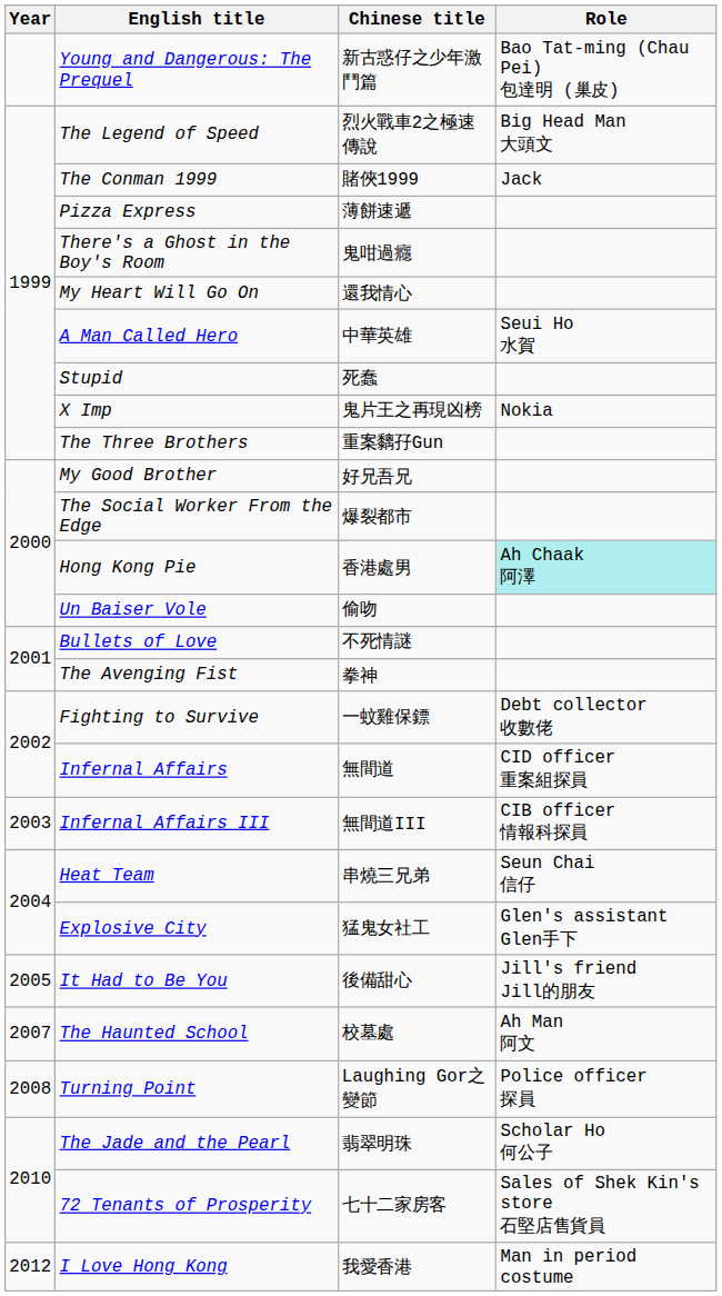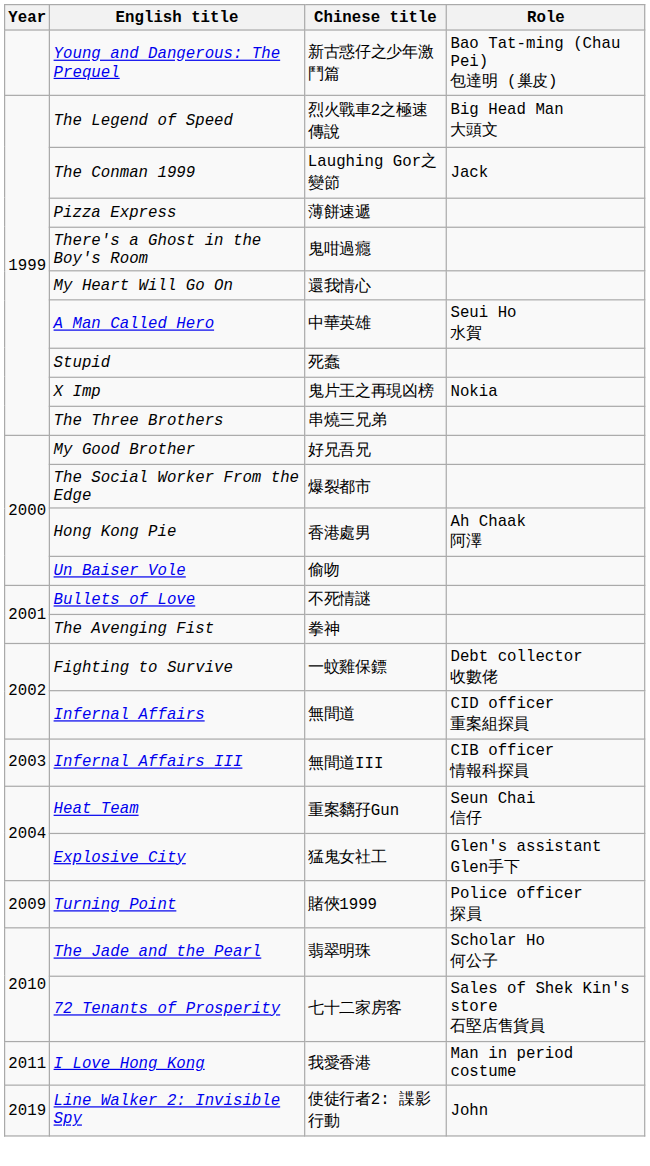 <table class="wikitable sortable" width=60%>
 <tr>
 <th>Year</th>
 <th>English title</th>
 <th>Chinese title</th>
 <th>Role</th>
 </tr>
 <tr>
 <td 1998></td>
 <td><em><a href='#'>Young and Dangerous: The Prequel</a></em></td>
 <td>新古惑仔之少年激鬥篇</td>
 <td>Bao Tat-ming (Chau Pei) <br> 包達明 (巢皮)</td>
 </tr>
 <tr>
 <td rowspan=9>1999</td>
 <td><em>The Legend of Speed</em></td>
 <td>烈火戰車2之極速傳說</td>
 <td>Big Head Man <br> 大頭文</td>
 </tr>
 <tr>
 <td><em>The Conman 1999</em></td>
-<td>賭俠1999</td>
+<td>Laughing Gor之變節</td>
 <td>Jack</td>
 </tr>
 <tr>
 <td><em>Pizza Express</em></td>
 <td>薄餅速遞</td>
 <td></td>
 </tr>
 <tr>
 <td><em>There's a Ghost in the Boy's Room</em></td>
 <td>鬼咁過癮</td>
 <td></td>
 </tr>
 <tr>
 <td><em>My Heart Will Go On</em></td>
 <td>還我情心</td>
 <td></td>
 </tr>
 <tr>
 <td><em><a href='#'>A Man Called Hero</a></em></td>
 <td>中華英雄</td>
 <td>Seui Ho <br> 水賀</td>
 </tr>
 <tr>
 <td><em>Stupid</em></td>
 <td>死蠢</td>
 <td></td>
 </tr>
 <tr>
 <td><em>X Imp</em></td>
 <td>鬼片王之再現凶榜</td>
 <td>Nokia</td>
 </tr>
 <tr>
 <td><em>The Three Brothers</em></td>
-<td>重案黐孖Gun</td>
+<td>串燒三兄弟</td>
 <td></td>
 </tr>
 <tr>
 <td rowspan=4>2000</td>
 <td><em>My Good Brother</em></td>
 <td>好兄吾兄</td>
 <td></td>
 </tr>
 <tr>
 <td><em>The Social Worker From the Edge</em></td>
 <td>爆裂都市</td>
 <td></td>
 </tr>
 <tr>
 <td><em>Hong Kong Pie</em></td>
 <td>香港處男</td>
-<td style="background: paleturquoise;">Ah Chaak <br> 阿澤</td>
+<td>Ah Chaak <br> 阿澤</td>
 </tr>
 <tr>
 <td><em><a href='#'>Un Baiser Vole</a></em></td>
 <td>偷吻</td>
 <td></td>
 </tr>
 <tr>
 <td rowspan=2>2001</td>
 <td><em><a href='#'>Bullets of Love</a></em></td>
 <td>不死情謎</td>
 <td></td>
 </tr>
 <tr>
 <td><em>The Avenging Fist</em></td>
 <td>拳神</td>
 <td></td>
 </tr>
 <tr>
 <td rowspan=2>2002</td>
 <td><em>Fighting to Survive</em></td>
 <td>一蚊雞保鏢</td>
 <td>Debt collector <br> 收數佬</td>
 </tr>
 <tr>
 <td><em><a href='#'>Infernal Affairs</a></em></td>
 <td>無間道</td>
 <td>CID officer <br> 重案組探員</td>
 </tr>
 <tr>
 <td>2003</td>
 <td><em><a href='#'>Infernal Affairs III</a></em></td>
 <td>無間道III</td>
 <td>CIB officer <br> 情報科探員</td>
 </tr>
 <tr>
 <td rowspan=2>2004</td>
 <td><em><a href='#'>Heat Team</a></em></td>
-<td>串燒三兄弟</td>
+<td>重案黐孖Gun</td>
 <td>Seun Chai <br> 信仔</td>
 </tr>
 <tr>
 <td><em><a href='#'>Explosive City</a></em></td>
 <td>猛鬼女社工</td>
 <td>Glen's assistant <br> Glen手下</td>
 </tr>
 <tr>
-<td>2005</td>
-<td><em><a href='#'>It Had to Be You</a></em></td>
-<td>後備甜心</td>
-<td>Jill's friend <br> Jill的朋友</td>
-</tr>
-<tr>
-<td>2007</td>
-<td><em><a href='#'>The Haunted School</a></em></td>
-<td>校墓處</td>
-<td>Ah Man <br> 阿文</td>
-</tr>
-<tr>
-<td>2008</td>
+<td>2009</td>
 <td><em><a href='#'>Turning Point</a></em></td>
-<td>Laughing Gor之變節</td>
+<td>賭俠1999</td>
 <td>Police officer <br> 探員</td>
 </tr>
 <tr>
 <td rowspan=2>2010</td>
 <td><em><a href='#'>The Jade and the Pearl</a></em></td>
 <td>翡翠明珠</td>
 <td>Scholar Ho <br> 何公子</td>
 </tr>
 <tr>
 <td><em><a href='#'>72 Tenants of Prosperity</a></em></td>
 <td>七十二家房客</td>
 <td>Sales of Shek Kin's store <br> 石堅店售貨員</td>
 </tr>
 <tr>
-<td>2012</td>
+<td>2011</td>
 <td><em><a href='#'>I Love Hong Kong</a></em></td>
 <td>我愛香港</td>
 <td>Man in period costume</td>
 </tr>
+<tr>
+<td>2019</td>
+<td><em><a href='#'>Line Walker 2: Invisible Spy</a></em></td>
+<td>使徒行者2: 諜影行動</td>
+<td>John</td>
+</tr>
 </table>
